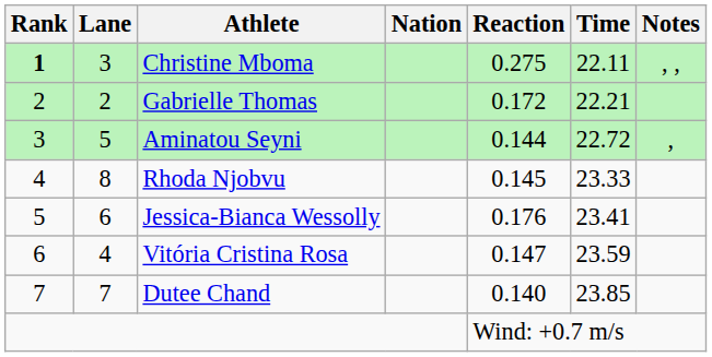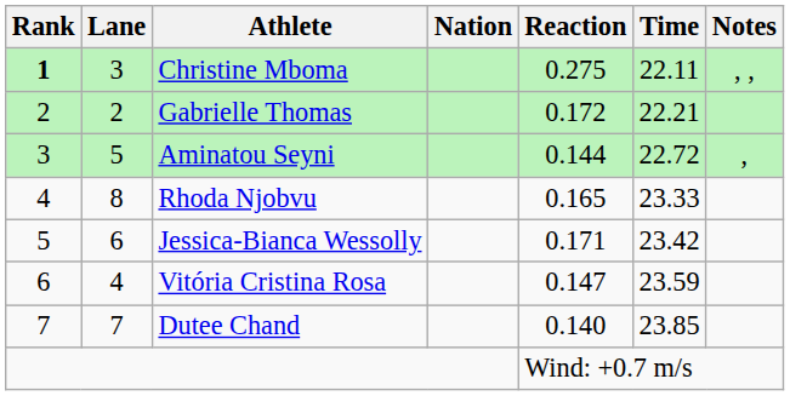 <table class="wikitable sortable" style="text-align:center">
 <tr>
 <th>Rank</th>
 <th>Lane</th>
 <th>Athlete</th>
 <th>Nation</th>
 <th>Reaction</th>
 <th>Time</th>
 <th>Notes</th>
 </tr>
 <tr bgcolor="#bbf3bb">
 <td><strong>1</strong></td>
 <td>3</td>
 <td align="left"><a href='#'>Christine Mboma</a></td>
 <td align="left"></td>
 <td>0.275</td>
 <td>22.11</td>
 <td>, , </td>
 </tr>
 <tr bgcolor="#bbf3bb">
 <td>2</td>
 <td>2</td>
 <td align="left"><a href='#'>Gabrielle Thomas</a></td>
 <td align="left"></td>
 <td>0.172</td>
 <td>22.21</td>
 <td></td>
 </tr>
 <tr bgcolor="#bbf3bb">
 <td>3</td>
 <td>5</td>
 <td align="left"><a href='#'>Aminatou Seyni</a></td>
 <td align="left"></td>
 <td>0.144</td>
 <td>22.72</td>
 <td>, </td>
 </tr>
 <tr>
 <td>4</td>
 <td>8</td>
 <td align="left"><a href='#'>Rhoda Njobvu</a></td>
 <td align="left"></td>
-<td>0.145</td>
+<td>0.165</td>
 <td>23.33</td>
 <td></td>
 </tr>
 <tr>
 <td>5</td>
 <td>6</td>
 <td align="left"><a href='#'>Jessica-Bianca Wessolly</a></td>
 <td align="left"></td>
-<td>0.176</td>
-<td>23.41</td>
+<td>0.171</td>
+<td>23.42</td>
 <td></td>
 </tr>
 <tr>
 <td>6</td>
 <td>4</td>
 <td align="left"><a href='#'>Vitória Cristina Rosa</a></td>
 <td align="left"></td>
 <td>0.147</td>
 <td>23.59</td>
 <td></td>
 </tr>
 <tr>
 <td>7</td>
 <td>7</td>
 <td align="left"><a href='#'>Dutee Chand</a></td>
 <td align="left"></td>
 <td>0.140</td>
 <td>23.85</td>
 <td></td>
 </tr>
 <tr class="sortbottom">
 <td colspan="4"></td>
 <td colspan="3" style="text-align:left;">Wind: +0.7 m/s</td>
 </tr>
 </table>
